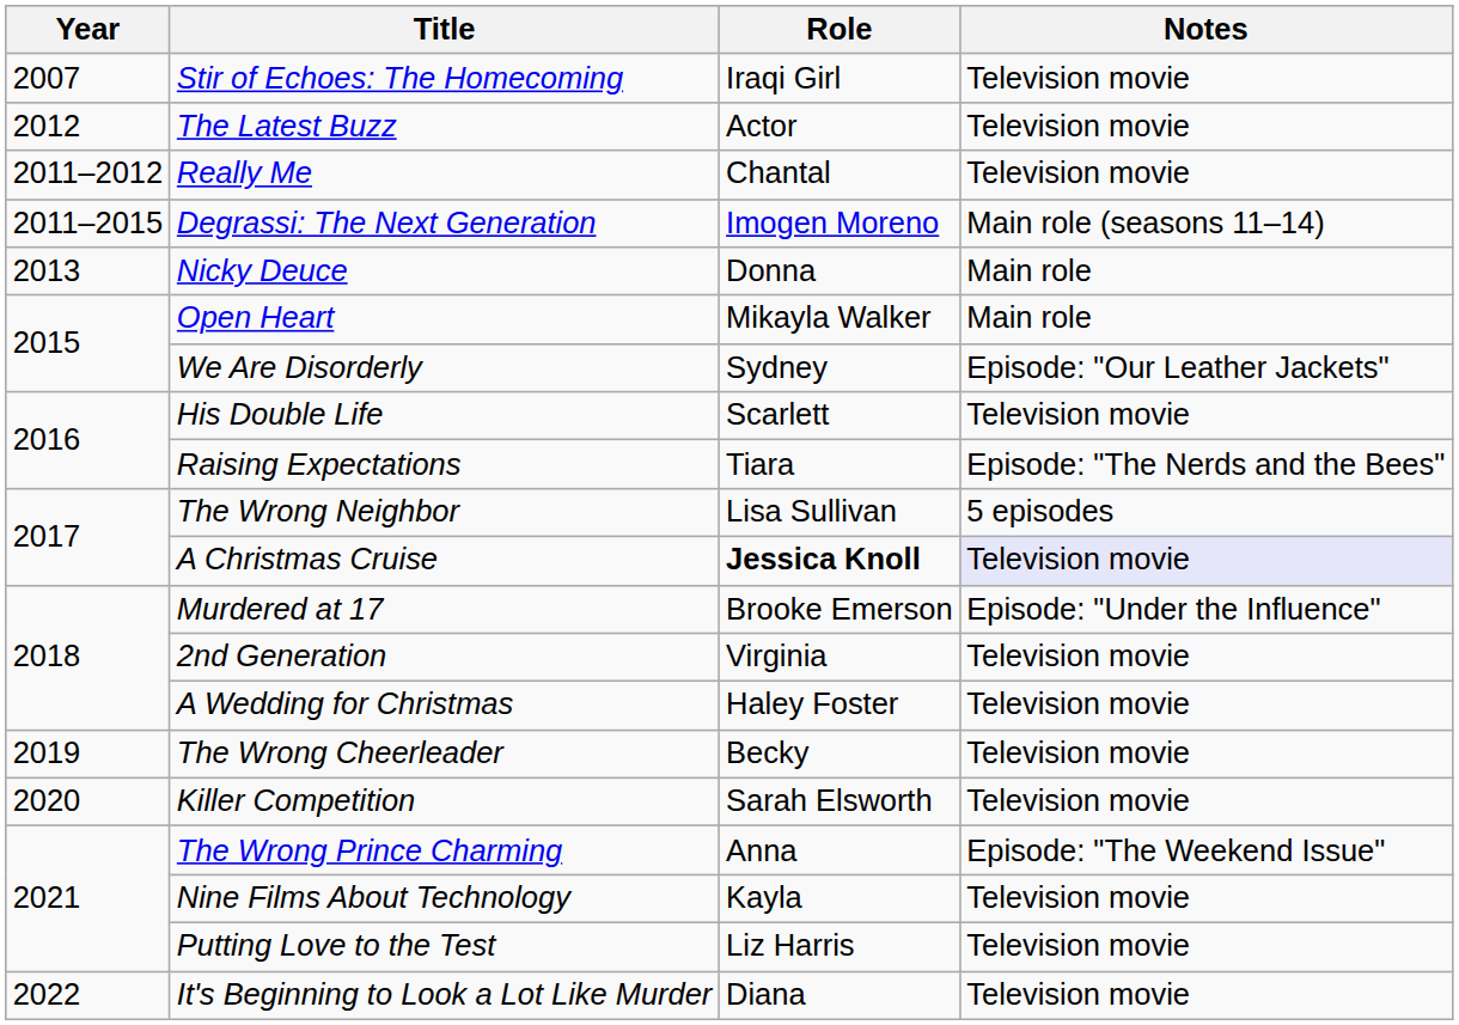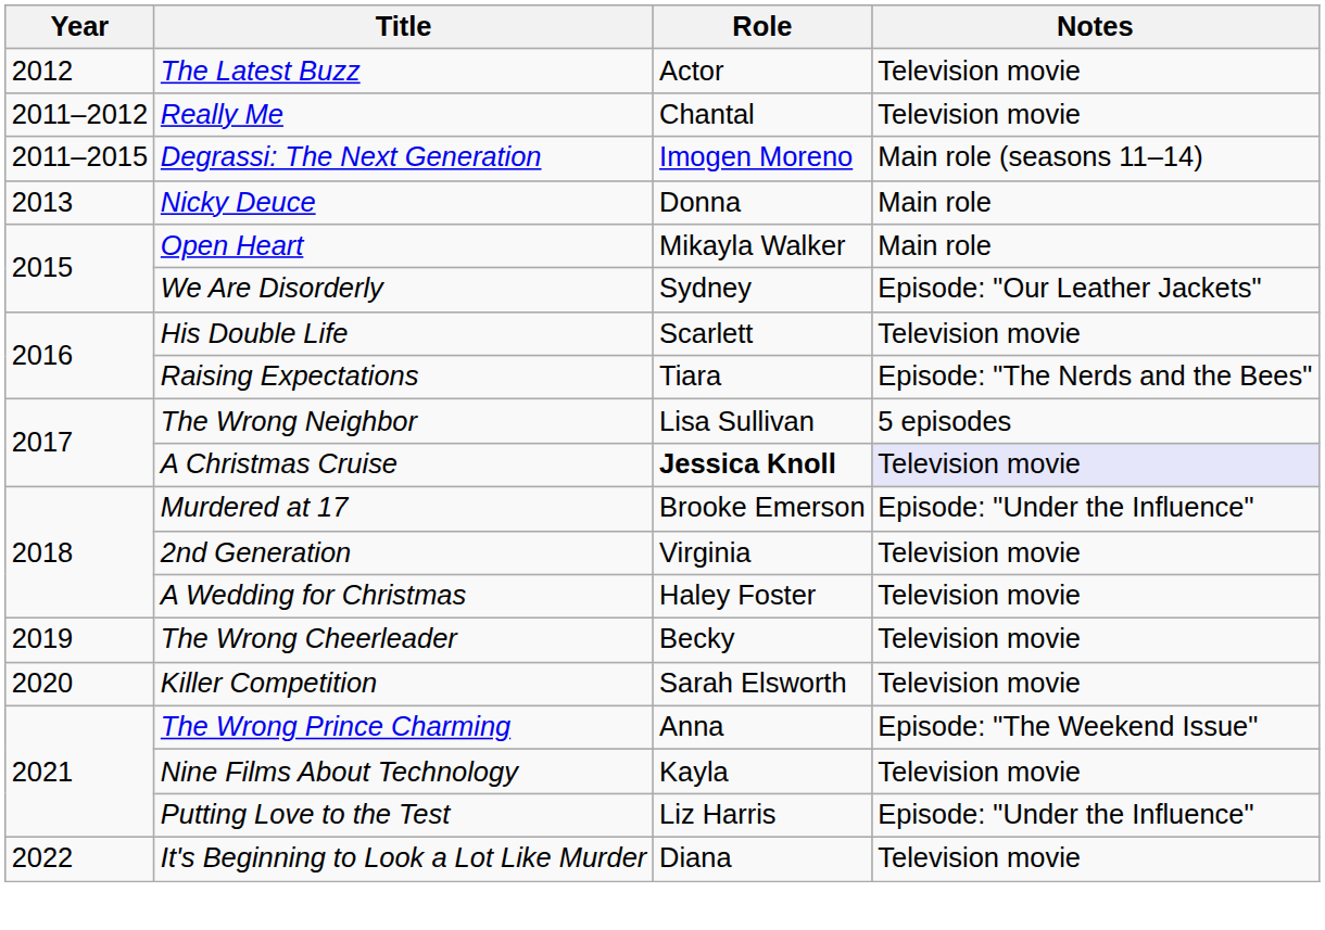 <table class="wikitable sortable">
 <tr>
 <th>Year</th>
 <th>Title</th>
 <th>Role</th>
 <th class="unsortable">Notes</th>
-</tr>
-<tr>
-<td>2007</td>
-<td><em><a href='#'>Stir of Echoes: The Homecoming</a></em></td>
-<td>Iraqi Girl</td>
-<td>Television movie</td>
 </tr>
 <tr>
 <td>2012</td>
 <td data-sort-value="Latest Buzz, The"><em><a href='#'>The Latest Buzz</a></em></td>
 <td>Actor</td>
 <td>Television movie</td>
 </tr>
 <tr>
 <td>2011–2012</td>
 <td><em><a href='#'>Really Me</a></em></td>
 <td>Chantal</td>
 <td>Television movie</td>
 </tr>
 <tr>
 <td>2011–2015</td>
 <td><em><a href='#'>Degrassi: The Next Generation</a></em></td>
 <td><a href='#'>Imogen Moreno</a></td>
 <td>Main role (seasons 11–14)</td>
 </tr>
 <tr>
 <td>2013</td>
 <td><em><a href='#'>Nicky Deuce</a></em></td>
 <td>Donna</td>
 <td>Main role</td>
 </tr>
 <tr>
 <td rowspan="2">2015</td>
 <td><em><a href='#'>Open Heart</a></em></td>
 <td>Mikayla Walker</td>
 <td>Main role</td>
 </tr>
 <tr>
 <td><em>We Are Disorderly</em></td>
 <td>Sydney</td>
 <td>Episode: "Our Leather Jackets"</td>
 </tr>
 <tr>
 <td rowspan="2">2016</td>
 <td><em>His Double Life</em></td>
 <td>Scarlett</td>
 <td>Television movie</td>
 </tr>
 <tr>
 <td><em>Raising Expectations</em></td>
 <td>Tiara</td>
 <td>Episode: "The Nerds and the Bees"</td>
 </tr>
 <tr>
 <td rowspan="2">2017</td>
 <td data-sort-value="Wrong Neighbor, The"><em>The Wrong Neighbor</em></td>
 <td>Lisa Sullivan</td>
 <td>5 episodes</td>
 </tr>
 <tr>
 <td data-sort-value="Christmas Cruise, A"><em>A Christmas Cruise</em></td>
 <td><strong>Jessica Knoll</strong></td>
 <td style="background: lavender;">Television movie</td>
 </tr>
 <tr>
 <td rowspan="3">2018</td>
 <td><em>Murdered at 17</em></td>
 <td>Brooke Emerson</td>
 <td>Episode: "Under the Influence"</td>
 </tr>
 <tr>
 <td><em>2nd Generation</em></td>
 <td>Virginia</td>
 <td>Television movie</td>
 </tr>
 <tr>
 <td data-sort-value="Wedding for Christmas, A"><em>A Wedding for Christmas</em></td>
 <td>Haley Foster</td>
 <td>Television movie</td>
 </tr>
 <tr>
 <td>2019</td>
 <td data-sort-value="Wrong Cheerleader, The"><em>The Wrong Cheerleader</em></td>
 <td>Becky</td>
 <td>Television movie</td>
 </tr>
 <tr>
 <td>2020</td>
 <td><em>Killer Competition</em></td>
 <td>Sarah Elsworth</td>
 <td>Television movie</td>
 </tr>
 <tr>
 <td rowspan="3">2021</td>
 <td data-sort-value="Wrong Prince Charming, The"><em><a href='#'>The Wrong Prince Charming</a></em></td>
 <td>Anna</td>
 <td>Episode: "The Weekend Issue"</td>
 </tr>
 <tr>
 <td><em>Nine Films About Technology</em></td>
 <td>Kayla</td>
 <td>Television movie</td>
 </tr>
 <tr>
 <td><em>Putting Love to the Test</em></td>
 <td>Liz Harris</td>
-<td>Television movie</td>
+<td>Episode: "Under the Influence"</td>
 </tr>
 <tr>
 <td>2022</td>
 <td><em>It's Beginning to Look a Lot Like Murder</em></td>
 <td>Diana</td>
 <td>Television movie</td>
 </tr>
 </table>
